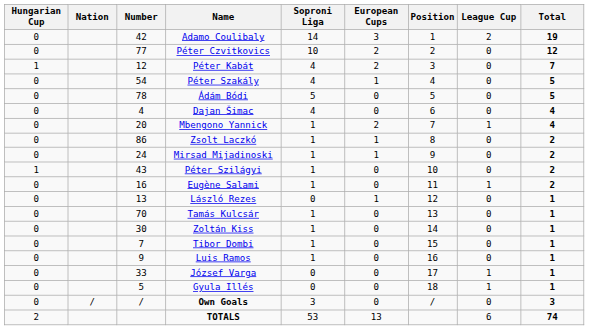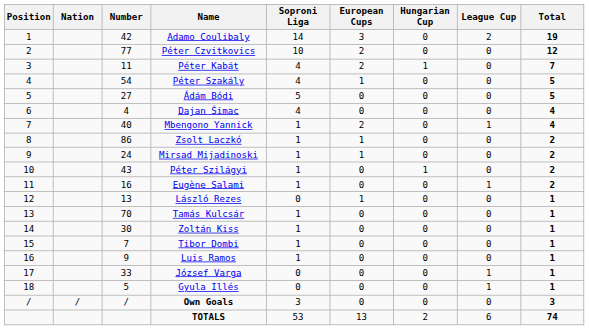 <table class="wikitable" style="font-size: 95%; text-align: center;">
 <tr>
-<th width=80>Hungarian Cup</th>
+<th width=60>Position</th>
 <th width=60>Nation</th>
 <th width=60>Number</th>
 <th width=150>Name</th>
 <th width=80>Soproni Liga</th>
 <th width=80>European Cups</th>
-<th width=60>Position</th>
+<th width=80>Hungarian Cup</th>
 <th width=80>League Cup</th>
 <th width=80>Total</th>
 </tr>
 <tr>
-<td>0</td>
+<td>1</td>
 <td> </td>
 <td>42</td>
 <td><a href='#'>Adamo Coulibaly</a></td>
 <td>14</td>
 <td>3</td>
-<td>1</td>
+<td>0</td>
 <td>2</td>
 <td><strong>19</strong></td>
 </tr>
 <tr>
-<td>0</td>
+<td>2</td>
 <td></td>
 <td>77</td>
 <td><a href='#'>Péter Czvitkovics</a></td>
 <td>10</td>
 <td>2</td>
-<td>2</td>
+<td>0</td>
 <td>0</td>
 <td><strong>12</strong></td>
 </tr>
 <tr>
-<td>1</td>
+<td>3</td>
 <td></td>
-<td>12</td>
+<td>11</td>
 <td><a href='#'>Péter Kabát</a></td>
 <td>4</td>
 <td>2</td>
-<td>3</td>
+<td>1</td>
 <td>0</td>
 <td><strong>7</strong></td>
 </tr>
 <tr>
-<td>0</td>
+<td>4</td>
 <td></td>
 <td>54</td>
 <td><a href='#'>Péter Szakály</a></td>
 <td>4</td>
 <td>1</td>
-<td>4</td>
+<td>0</td>
 <td>0</td>
 <td><strong>5</strong></td>
 </tr>
 <tr>
-<td>0</td>
+<td>5</td>
 <td></td>
-<td>78</td>
+<td>27</td>
 <td><a href='#'>Ádám Bódi</a></td>
 <td>5</td>
 <td>0</td>
-<td>5</td>
+<td>0</td>
 <td>0</td>
 <td><strong>5</strong></td>
 </tr>
 <tr>
-<td>0</td>
+<td>6</td>
 <td> </td>
 <td>4</td>
 <td><a href='#'>Dajan Šimac</a></td>
 <td>4</td>
 <td>0</td>
-<td>6</td>
+<td>0</td>
 <td>0</td>
 <td><strong>4</strong></td>
 </tr>
 <tr>
-<td>0</td>
+<td>7</td>
 <td></td>
-<td>20</td>
+<td>40</td>
 <td><a href='#'>Mbengono Yannick</a></td>
 <td>1</td>
 <td>2</td>
-<td>7</td>
+<td>0</td>
 <td>1</td>
 <td><strong>4</strong></td>
 </tr>
 <tr>
-<td>0</td>
+<td>8</td>
 <td></td>
 <td>86</td>
 <td><a href='#'>Zsolt Laczkó</a></td>
 <td>1</td>
 <td>1</td>
-<td>8</td>
+<td>0</td>
 <td>0</td>
 <td><strong>2</strong></td>
 </tr>
 <tr>
-<td>0</td>
+<td>9</td>
 <td> </td>
 <td>24</td>
 <td><a href='#'>Mirsad Mijadinoski</a></td>
 <td>1</td>
 <td>1</td>
-<td>9</td>
+<td>0</td>
 <td>0</td>
 <td><strong>2</strong></td>
 </tr>
 <tr>
-<td>1</td>
+<td>10</td>
 <td></td>
 <td>43</td>
 <td><a href='#'>Péter Szilágyi</a></td>
 <td>1</td>
 <td>0</td>
-<td>10</td>
+<td>1</td>
 <td>0</td>
 <td><strong>2</strong></td>
 </tr>
 <tr>
-<td>0</td>
+<td>11</td>
 <td></td>
 <td>16</td>
 <td><a href='#'>Eugène Salami</a></td>
 <td>1</td>
 <td>0</td>
-<td>11</td>
+<td>0</td>
 <td>1</td>
 <td><strong>2</strong></td>
 </tr>
 <tr>
-<td>0</td>
+<td>12</td>
 <td></td>
 <td>13</td>
 <td><a href='#'>László Rezes</a></td>
 <td>0</td>
 <td>1</td>
-<td>12</td>
+<td>0</td>
 <td>0</td>
 <td><strong>1</strong></td>
 </tr>
 <tr>
-<td>0</td>
+<td>13</td>
 <td></td>
 <td>70</td>
 <td><a href='#'>Tamás Kulcsár</a></td>
 <td>1</td>
 <td>0</td>
-<td>13</td>
+<td>0</td>
 <td>0</td>
 <td><strong>1</strong></td>
 </tr>
 <tr>
-<td>0</td>
+<td>14</td>
 <td></td>
 <td>30</td>
 <td><a href='#'>Zoltán Kiss</a></td>
 <td>1</td>
 <td>0</td>
-<td>14</td>
+<td>0</td>
 <td>0</td>
 <td><strong>1</strong></td>
 </tr>
 <tr>
-<td>0</td>
+<td>15</td>
 <td></td>
 <td>7</td>
 <td><a href='#'>Tibor Dombi</a></td>
 <td>1</td>
 <td>0</td>
-<td>15</td>
+<td>0</td>
 <td>0</td>
 <td><strong>1</strong></td>
 </tr>
 <tr>
-<td>0</td>
+<td>16</td>
 <td></td>
 <td>9</td>
 <td><a href='#'>Luis Ramos</a></td>
 <td>1</td>
 <td>0</td>
-<td>16</td>
+<td>0</td>
 <td>0</td>
 <td><strong>1</strong></td>
 </tr>
 <tr>
-<td>0</td>
+<td>17</td>
 <td></td>
 <td>33</td>
 <td><a href='#'>József Varga</a></td>
 <td>0</td>
 <td>0</td>
-<td>17</td>
+<td>0</td>
 <td>1</td>
 <td><strong>1</strong></td>
 </tr>
 <tr>
-<td>0</td>
+<td>18</td>
 <td></td>
 <td>5</td>
 <td><a href='#'>Gyula Illés</a></td>
 <td>0</td>
 <td>0</td>
-<td>18</td>
+<td>0</td>
 <td>1</td>
 <td><strong>1</strong></td>
 </tr>
 <tr>
-<td>0</td>
+<td>/</td>
 <td>/</td>
 <td>/</td>
 <td><strong>Own Goals</strong></td>
 <td>3</td>
 <td>0</td>
-<td>/</td>
+<td>0</td>
 <td>0</td>
 <td><strong>3</strong></td>
 </tr>
 <tr>
-<td>2</td>
+<td></td>
 <td></td>
 <td></td>
 <td><strong>TOTALS</strong></td>
 <td>53</td>
 <td>13</td>
-<td></td>
+<td>2</td>
 <td>6</td>
 <td><strong>74</strong></td>
 </tr>
 </table>
